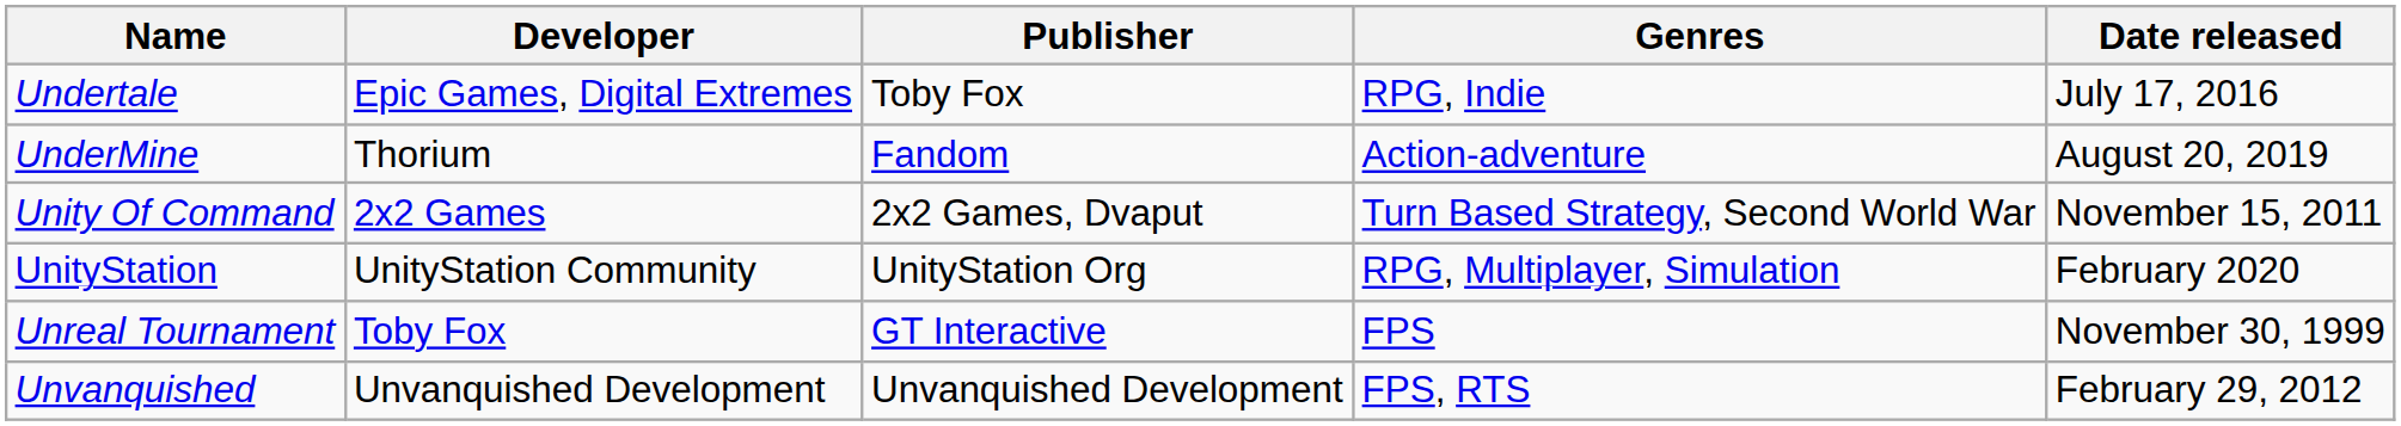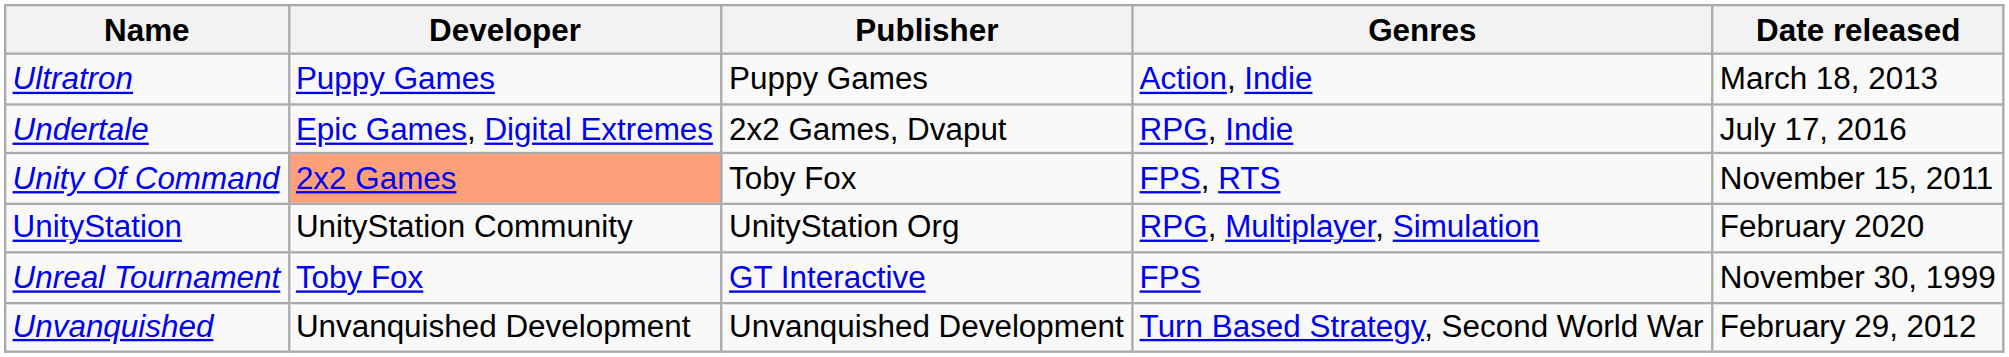 <table class="wikitable sortable" style="font-size:85%; width:98%">
 <tr>
 <th>Name</th>
 <th>Developer</th>
 <th>Publisher</th>
 <th>Genres</th>
 <th>Date released</th>
 </tr>
 <tr>
+<td><em><a href='#'>Ultratron</a></em></td>
+<td><a href='#'>Puppy Games</a></td>
+<td>Puppy Games</td>
+<td><a href='#'>Action</a>, <a href='#'>Indie</a></td>
+<td>March 18, 2013</td>
+</tr>
+<tr>
 <td><em><a href='#'>Undertale</a></em></td>
 <td><a href='#'>Epic Games</a>, <a href='#'>Digital Extremes</a></td>
-<td>Toby Fox</td>
+<td>2x2 Games, Dvaput</td>
 <td><a href='#'>RPG</a>, <a href='#'>Indie</a></td>
 <td>July 17, 2016</td>
 </tr>
 <tr>
-<td><em><a href='#'>UnderMine</a></em></td>
-<td>Thorium</td>
-<td><a href='#'>Fandom</a></td>
-<td><a href='#'>Action-adventure</a></td>
-<td>August 20, 2019</td>
-</tr>
-<tr>
 <td><em><a href='#'>Unity Of Command</a></em></td>
-<td><a href='#'>2x2 Games</a></td>
-<td>2x2 Games, Dvaput</td>
-<td><a href='#'>Turn Based Strategy</a>, Second World War</td>
+<td style="background: lightsalmon;"><a href='#'>2x2 Games</a></td>
+<td>Toby Fox</td>
+<td><a href='#'>FPS</a>, <a href='#'>RTS</a></td>
 <td>November 15, 2011</td>
 </tr>
 <tr>
 <td><a href='#'>UnityStation</a></td>
 <td>UnityStation Community</td>
 <td>UnityStation Org</td>
 <td><a href='#'>RPG</a>, <a href='#'>Multiplayer</a>, <a href='#'>Simulation</a></td>
 <td>February 2020</td>
 </tr>
 <tr>
 <td><em><a href='#'>Unreal Tournament</a></em></td>
 <td><a href='#'>Toby Fox</a></td>
 <td><a href='#'>GT Interactive</a></td>
 <td><a href='#'>FPS</a></td>
 <td>November 30, 1999</td>
 </tr>
 <tr>
 <td><em><a href='#'>Unvanquished</a></em></td>
 <td>Unvanquished Development</td>
 <td>Unvanquished Development</td>
-<td><a href='#'>FPS</a>, <a href='#'>RTS</a></td>
+<td><a href='#'>Turn Based Strategy</a>, Second World War</td>
 <td>February 29, 2012</td>
 </tr>
 </table>
